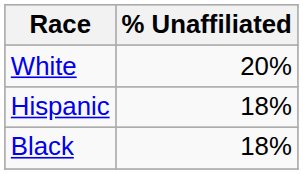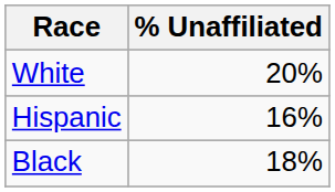 <table class="wikitable sortable" style="text-align:right; margin-left:10px">
 <tr>
 <th align=center>Race</th>
 <th>% Unaffiliated</th>
 </tr>
 <tr>
 <td align=left><a href='#'>White</a></td>
 <td>20%</td>
 </tr>
 <tr>
 <td align=left><a href='#'>Hispanic</a></td>
-<td>18%</td>
+<td>16%</td>
 </tr>
 <tr>
 <td align=left><a href='#'>Black</a></td>
 <td>18%</td>
 </tr>
 </table>
